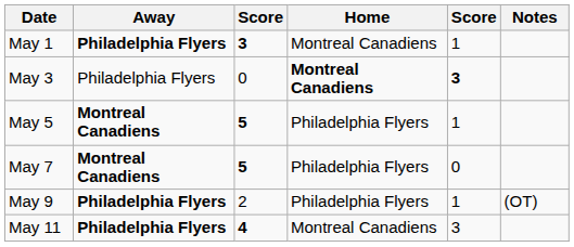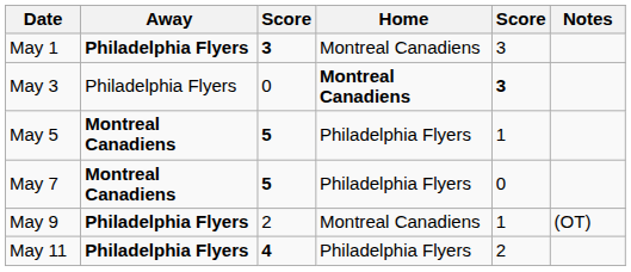 <table class="wikitable">
 <tr>
 <th bgcolor="#DDDDFF" width="60">Date</th>
 <th bgcolor="#DDDDFF" width="150">Away</th>
 <th bgcolor="#DDDDFF" width="5">Score</th>
 <th bgcolor="#DDDDFF" width="150">Home</th>
 <th bgcolor="#DDDDFF" width="5">Score</th>
 <th bgcolor="#DDDDFF" width="60">Notes</th>
 </tr>
 <tr>
 <td>May 1</td>
 <td><strong>Philadelphia Flyers</strong></td>
 <td><strong>3</strong></td>
 <td>Montreal Canadiens</td>
-<td>1</td>
+<td>3</td>
 <td></td>
 </tr>
 <tr>
 <td>May 3</td>
 <td>Philadelphia Flyers</td>
 <td>0</td>
 <td><strong>Montreal Canadiens</strong></td>
 <td><strong>3</strong></td>
 <td></td>
 </tr>
 <tr>
 <td>May 5</td>
 <td><strong>Montreal Canadiens</strong></td>
 <td><strong>5</strong></td>
 <td>Philadelphia Flyers</td>
 <td>1</td>
 <td></td>
 </tr>
 <tr>
 <td>May 7</td>
 <td><strong>Montreal Canadiens</strong></td>
 <td><strong>5</strong></td>
 <td>Philadelphia Flyers</td>
 <td>0</td>
 <td></td>
 </tr>
 <tr>
 <td>May 9</td>
 <td><strong>Philadelphia Flyers</strong></td>
 <td>2</td>
-<td>Philadelphia Flyers</td>
+<td>Montreal Canadiens</td>
 <td>1</td>
 <td>(OT)</td>
 </tr>
 <tr>
 <td>May 11</td>
 <td><strong>Philadelphia Flyers</strong></td>
 <td><strong>4</strong></td>
-<td>Montreal Canadiens</td>
-<td>3</td>
+<td>Philadelphia Flyers</td>
+<td>2</td>
 </tr>
 </table>
